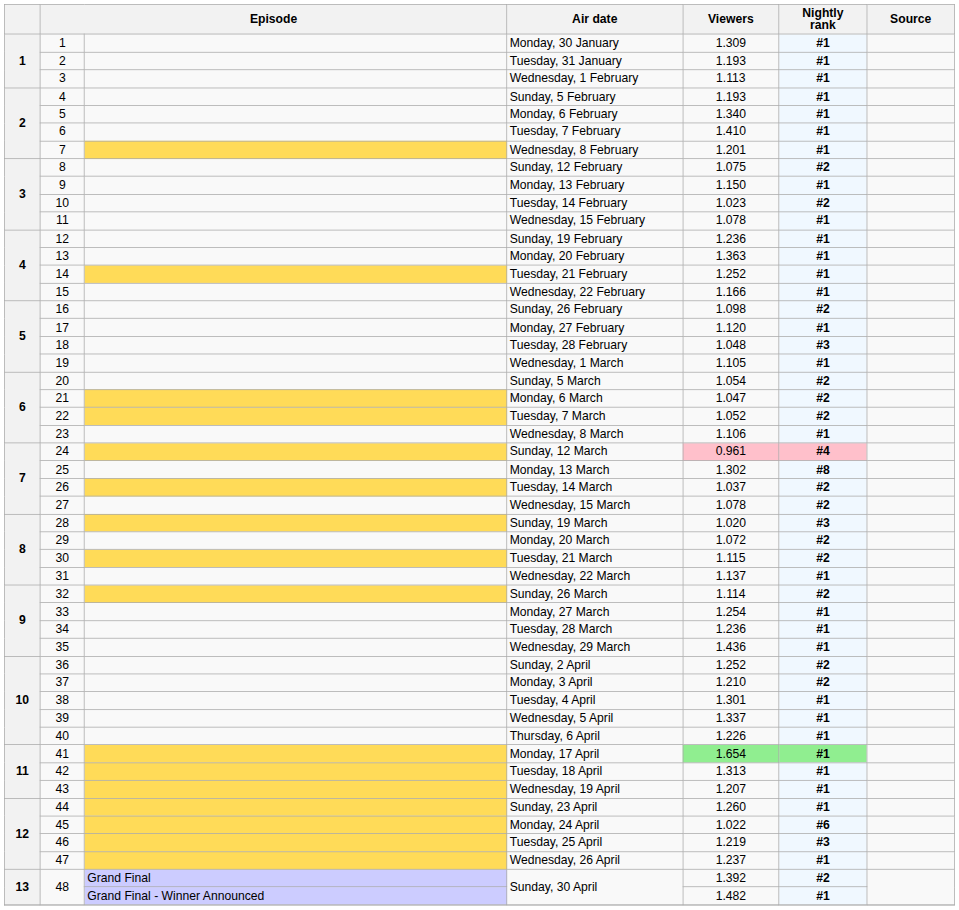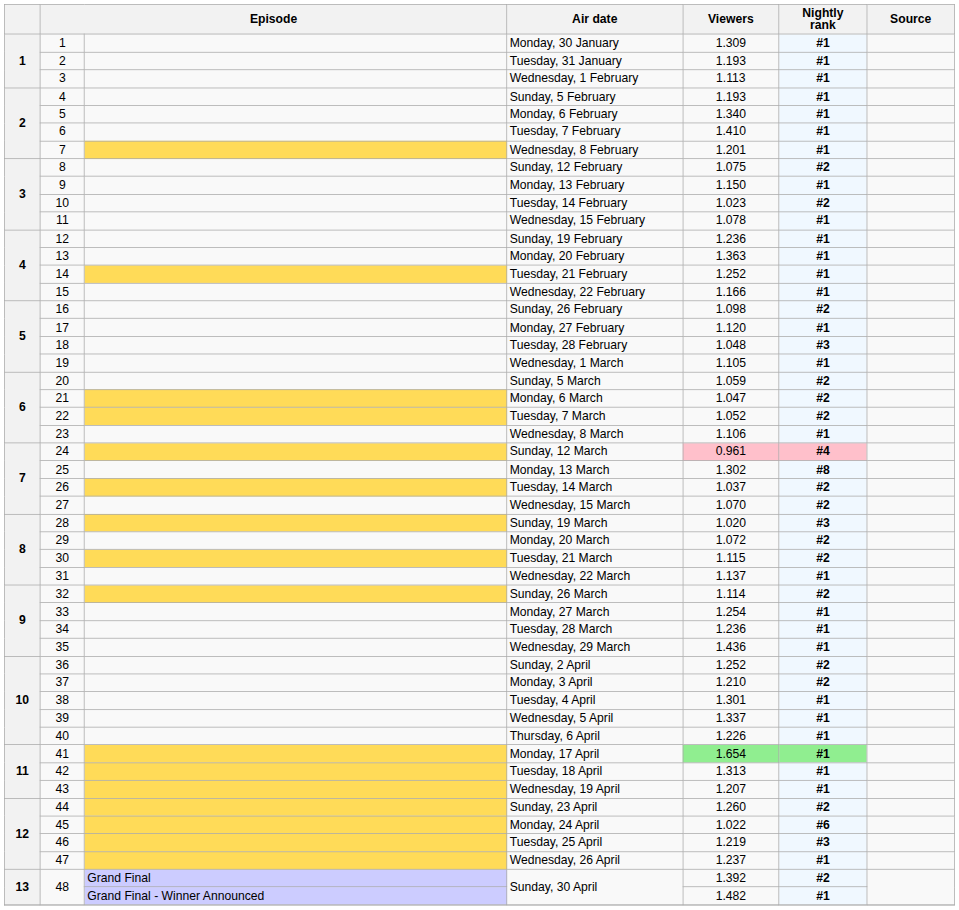 <table class="wikitable plainrowheaders" style="text-align:center; line-height:16px; width:99%;">
 <tr>
 <th scope="col" class="unsortable"></th>
 <th style="width:20em;" colspan=2>Episode</th>
 <th style="width:14em;" class="unsortable">Air date</th>
 <th>Viewers<br><small></small></th>
 <th>Nightly<br>rank</th>
 <th class="unsortable">Source</th>
 </tr>
 <tr>
 <th rowspan="3">1</th>
 <td>1</td>
 <td style="text-align:left"></td>
 <td style="text-align:left">Monday, 30 January</td>
 <td>1.309</td>
 <td style="background:#F0F8FF"><strong>#1</strong></td>
 <td></td>
 </tr>
 <tr>
 <td>2</td>
 <td style="text-align:left"></td>
 <td style="text-align:left">Tuesday, 31 January</td>
 <td>1.193</td>
 <td style="background:#F0F8FF"><strong>#1</strong></td>
 <td></td>
 </tr>
 <tr>
 <td>3</td>
 <td style="text-align:left"></td>
 <td style="text-align:left">Wednesday, 1 February</td>
 <td>1.113</td>
 <td style="background:#F0F8FF"><strong>#1</strong></td>
 <td></td>
 </tr>
 <tr>
 <th rowspan="4">2</th>
 <td>4</td>
 <td style="text-align:left"></td>
 <td style="text-align:left">Sunday, 5 February</td>
 <td>1.193</td>
 <td style="background:#F0F8FF"><strong>#1</strong></td>
 <td></td>
 </tr>
 <tr>
 <td>5</td>
 <td style="text-align:left"></td>
 <td style="text-align:left">Monday, 6 February</td>
 <td>1.340</td>
 <td style="background:#F0F8FF"><strong>#1</strong></td>
 <td></td>
 </tr>
 <tr>
 <td>6</td>
 <td style="text-align:left;"></td>
 <td style="text-align:left">Tuesday, 7 February</td>
 <td>1.410</td>
 <td style="background:#F0F8FF"><strong>#1</strong></td>
 <td></td>
 </tr>
 <tr>
 <td>7</td>
 <td style="text-align:left; background:#FFDB58"></td>
 <td style="text-align:left">Wednesday, 8 February</td>
 <td>1.201</td>
 <td style="background:#F0F8FF"><strong>#1</strong></td>
 <td></td>
 </tr>
 <tr>
 <th rowspan="4">3</th>
 <td>8</td>
 <td style="text-align:left"></td>
 <td style="text-align:left">Sunday, 12 February</td>
 <td>1.075</td>
 <td style="background:#F0F8FF"><strong>#2</strong></td>
 <td></td>
 </tr>
 <tr>
 <td>9</td>
 <td style="text-align:left"></td>
 <td style="text-align:left">Monday, 13 February</td>
 <td>1.150</td>
 <td style="background:#F0F8FF"><strong>#1</strong></td>
 <td></td>
 </tr>
 <tr>
 <td>10</td>
 <td style="text-align:left;"></td>
 <td style="text-align:left">Tuesday, 14 February</td>
 <td>1.023</td>
 <td style="background:#F0F8FF"><strong>#2</strong></td>
 <td></td>
 </tr>
 <tr>
 <td>11</td>
 <td style="text-align:left;"></td>
 <td style="text-align:left">Wednesday, 15 February</td>
 <td>1.078</td>
 <td style="background:#F0F8FF"><strong>#1</strong></td>
 <td></td>
 </tr>
 <tr>
 <th rowspan="4">4</th>
 <td>12</td>
 <td style="text-align:left"></td>
 <td style="text-align:left">Sunday, 19 February</td>
 <td>1.236</td>
 <td style="background:#F0F8FF"><strong>#1</strong></td>
 <td></td>
 </tr>
 <tr>
 <td>13</td>
 <td style="text-align:left"></td>
 <td style="text-align:left">Monday, 20 February</td>
 <td>1.363</td>
 <td style="background:#F0F8FF"><strong>#1</strong></td>
 <td></td>
 </tr>
 <tr>
 <td>14</td>
 <td style="text-align:left; background:#FFDB58"></td>
 <td style="text-align:left">Tuesday, 21 February</td>
 <td>1.252</td>
 <td style="background:#F0F8FF"><strong>#1</strong></td>
 <td></td>
 </tr>
 <tr>
 <td>15</td>
 <td style="text-align:left;"></td>
 <td style="text-align:left">Wednesday, 22 February</td>
 <td>1.166</td>
 <td style="background:#F0F8FF"><strong>#1</strong></td>
 <td></td>
 </tr>
 <tr>
 <th rowspan="4">5</th>
 <td>16</td>
 <td style="text-align:left"></td>
 <td style="text-align:left">Sunday, 26 February</td>
 <td>1.098</td>
 <td style="background:#F0F8FF"><strong>#2</strong></td>
 <td></td>
 </tr>
 <tr>
 <td>17</td>
 <td style="text-align:left"></td>
 <td style="text-align:left">Monday, 27 February</td>
 <td>1.120</td>
 <td style="background:#F0F8FF"><strong>#1</strong></td>
 <td></td>
 </tr>
 <tr>
 <td>18</td>
 <td style="text-align:left"></td>
 <td style="text-align:left">Tuesday, 28 February</td>
 <td>1.048</td>
 <td style="background:#F0F8FF"><strong>#3</strong></td>
 <td></td>
 </tr>
 <tr>
 <td>19</td>
 <td style="text-align:left"></td>
 <td style="text-align:left">Wednesday, 1 March</td>
 <td>1.105</td>
 <td style="background:#F0F8FF"><strong>#1</strong></td>
 <td></td>
 </tr>
 <tr>
 <th rowspan="4">6</th>
 <td>20</td>
 <td style="text-align:left"></td>
 <td style="text-align:left">Sunday, 5 March</td>
-<td>1.054</td>
+<td>1.059</td>
 <td style="background:#F0F8FF"><strong>#2</strong></td>
 <td></td>
 </tr>
 <tr>
 <td>21</td>
 <td style="text-align:left; background:#FFDB58"></td>
 <td style="text-align:left">Monday, 6 March</td>
 <td>1.047</td>
 <td style="background:#F0F8FF"><strong>#2</strong></td>
 <td></td>
 </tr>
 <tr>
 <td>22</td>
 <td style="text-align:left; background:#FFDB58"></td>
 <td style="text-align:left">Tuesday, 7 March</td>
 <td>1.052</td>
 <td style="background:#F0F8FF"><strong>#2</strong></td>
 <td></td>
 </tr>
 <tr>
 <td>23</td>
 <td style="text-align:left"></td>
 <td style="text-align:left">Wednesday, 8 March</td>
 <td>1.106</td>
 <td style="background:#F0F8FF"><strong>#1</strong></td>
 <td></td>
 </tr>
 <tr>
 <th rowspan="4">7</th>
 <td>24</td>
 <td style="text-align:left; background:#FFDB58"></td>
 <td style="text-align:left">Sunday, 12 March</td>
 <td style="text-align:centre; background:pink">0.961</td>
 <td style="text-align:centre; background:pink"><strong>#4</strong></td>
 <td></td>
 </tr>
 <tr>
 <td>25</td>
 <td style="text-align:left"></td>
 <td style="text-align:left">Monday, 13 March</td>
 <td>1.302</td>
 <td style="background:#F0F8FF"><strong>#8</strong></td>
 <td></td>
 </tr>
 <tr>
 <td>26</td>
 <td style="text-align:left; background:#FFDB58"></td>
 <td style="text-align:left">Tuesday, 14 March</td>
 <td>1.037</td>
 <td style="background:#F0F8FF"><strong>#2</strong></td>
 <td></td>
 </tr>
 <tr>
 <td>27</td>
 <td style="text-align:left"></td>
 <td style="text-align:left">Wednesday, 15 March</td>
-<td>1.078</td>
+<td>1.070</td>
 <td style="background:#F0F8FF"><strong>#2</strong></td>
 <td></td>
 </tr>
 <tr>
 <th rowspan="4">8</th>
 <td>28</td>
 <td style="text-align:left; background:#FFDB58"></td>
 <td style="text-align:left">Sunday, 19 March</td>
 <td>1.020</td>
 <td style="background:#F0F8FF"><strong>#3</strong></td>
 <td></td>
 </tr>
 <tr>
 <td>29</td>
 <td style="text-align:left"></td>
 <td style="text-align:left">Monday, 20 March</td>
 <td>1.072</td>
 <td style="background:#F0F8FF"><strong>#2</strong></td>
 <td></td>
 </tr>
 <tr>
 <td>30</td>
 <td style="text-align:left; background:#FFDB58"></td>
 <td style="text-align:left">Tuesday, 21 March</td>
 <td>1.115</td>
 <td style="background:#F0F8FF"><strong>#2</strong></td>
 <td></td>
 </tr>
 <tr>
 <td>31</td>
 <td style="text-align:left"></td>
 <td style="text-align:left">Wednesday, 22 March</td>
 <td>1.137</td>
 <td style="background:#F0F8FF"><strong>#1</strong></td>
 <td></td>
 </tr>
 <tr>
 <th rowspan="4">9</th>
 <td>32</td>
 <td style="text-align:left; background:#FFDB58"></td>
 <td style="text-align:left">Sunday, 26 March</td>
 <td>1.114</td>
 <td style="background:#F0F8FF"><strong>#2</strong></td>
 <td></td>
 </tr>
 <tr>
 <td>33</td>
 <td style="text-align:left"></td>
 <td style="text-align:left">Monday, 27 March</td>
 <td>1.254</td>
 <td style="background:#F0F8FF"><strong>#1</strong></td>
 <td></td>
 </tr>
 <tr>
 <td>34</td>
 <td style="text-align:left"></td>
 <td style="text-align:left">Tuesday, 28 March</td>
 <td>1.236</td>
 <td style="background:#F0F8FF"><strong>#1</strong></td>
 <td></td>
 </tr>
 <tr>
 <td>35</td>
 <td style="text-align:left"></td>
 <td style="text-align:left">Wednesday, 29 March</td>
 <td>1.436</td>
 <td style="background:#F0F8FF"><strong>#1</strong></td>
 <td></td>
 </tr>
 <tr>
 <th rowspan="5">10</th>
 <td>36</td>
 <td style="text-align:left"></td>
 <td style="text-align:left">Sunday, 2 April</td>
 <td>1.252</td>
 <td style="background:#F0F8FF"><strong>#2</strong></td>
 <td></td>
 </tr>
 <tr>
 <td>37</td>
 <td style="text-align:left"></td>
 <td style="text-align:left">Monday, 3 April</td>
 <td>1.210</td>
 <td style="background:#F0F8FF"><strong>#2</strong></td>
 <td></td>
 </tr>
 <tr>
 <td>38</td>
 <td style="text-align:left"></td>
 <td style="text-align:left">Tuesday, 4 April</td>
 <td>1.301</td>
 <td style="background:#F0F8FF"><strong>#1</strong></td>
 <td></td>
 </tr>
 <tr>
 <td>39</td>
 <td style="text-align:left"></td>
 <td style="text-align:left">Wednesday, 5 April</td>
 <td>1.337</td>
 <td style="background:#F0F8FF"><strong>#1</strong></td>
 <td></td>
 </tr>
 <tr>
 <td>40</td>
 <td style="text-align:left"></td>
 <td style="text-align:left">Thursday, 6 April</td>
 <td>1.226</td>
 <td style="background:#F0F8FF"><strong>#1</strong></td>
 <td></td>
 </tr>
 <tr>
 <th rowspan="3">11</th>
 <td>41</td>
 <td style="text-align:left; background:#FFDB58"></td>
 <td style="text-align:left">Monday, 17 April</td>
 <td style="text-align:centre; background:lightgreen">1.654</td>
 <td style="text-align:centre; background:lightgreen"><strong>#1</strong></td>
 <td></td>
 </tr>
 <tr>
 <td>42</td>
 <td style="text-align:left; background:#FFDB58"></td>
 <td style="text-align:left">Tuesday, 18 April</td>
 <td>1.313</td>
 <td style="background:#F0F8FF"><strong>#1</strong></td>
 <td></td>
 </tr>
 <tr>
 <td>43</td>
 <td style="text-align:left; background:#FFDB58"></td>
 <td style="text-align:left">Wednesday, 19 April</td>
 <td>1.207</td>
 <td style="background:#F0F8FF"><strong>#1</strong></td>
 <td></td>
 </tr>
 <tr>
 <th rowspan="4">12</th>
 <td>44</td>
 <td style="text-align:left; background:#FFDB58"></td>
 <td style="text-align:left">Sunday, 23 April</td>
 <td>1.260</td>
-<td style="background:#F0F8FF"><strong>#1</strong></td>
+<td style="background:#F0F8FF"><strong>#2</strong></td>
 <td></td>
 </tr>
 <tr>
 <td>45</td>
 <td style="text-align:left; background:#FFDB58"></td>
 <td style="text-align:left">Monday, 24 April</td>
 <td>1.022</td>
 <td style="background:#F0F8FF"><strong>#6</strong></td>
 <td></td>
 </tr>
 <tr>
 <td>46</td>
 <td style="text-align:left; background:#FFDB58"></td>
 <td style="text-align:left">Tuesday, 25 April</td>
 <td>1.219</td>
 <td style="background:#F0F8FF"><strong>#3</strong></td>
 <td></td>
 </tr>
 <tr>
 <td>47</td>
 <td style="text-align:left; background:#FFDB58"></td>
 <td style="text-align:left">Wednesday, 26 April</td>
 <td>1.237</td>
 <td style="background:#F0F8FF"><strong>#1</strong></td>
 <td></td>
 </tr>
 <tr>
 <th rowspan="2">13</th>
 <td rowspan="2">48</td>
 <td style="text-align:left; background:#CCCCFF">Grand Final</td>
 <td rowspan="2" style="text-align:left">Sunday, 30 April</td>
 <td>1.392</td>
 <td style="background:#F0F8FF"><strong>#2</strong></td>
 <td rowspan="2"></td>
 </tr>
 <tr>
 <td style="text-align:left; background:#CCCCFF">Grand Final - Winner Announced</td>
 <td>1.482</td>
 <td style="background:#F0F8FF"><strong>#1</strong></td>
 </tr>
 <tr>
 </tr>
 </table>
